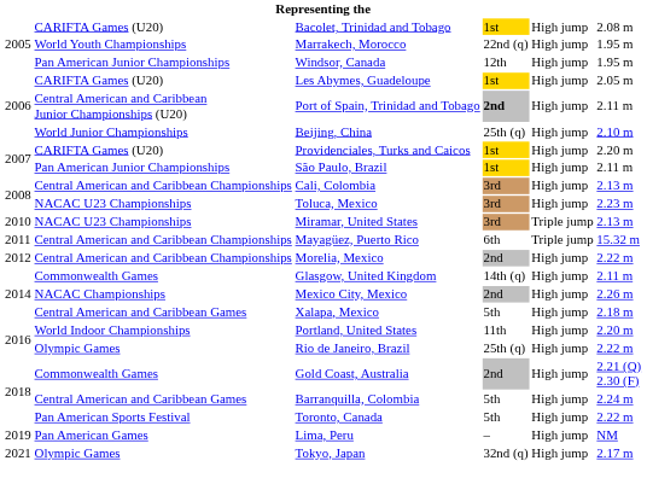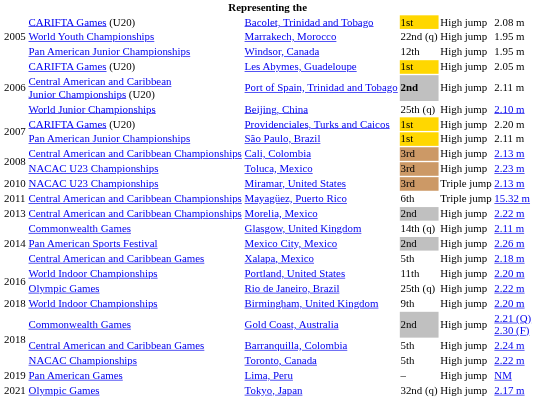 <table>
 <tr>
 <th colspan="6">Representing the </th>
 </tr>
 <tr>
 <td rowspan=3>2005</td>
 <td><a href='#'>CARIFTA Games</a> (U20)</td>
 <td><a href='#'>Bacolet, Trinidad and Tobago</a></td>
 <td bgcolor=gold>1st</td>
 <td>High jump</td>
 <td>2.08 m</td>
 </tr>
 <tr>
 <td><a href='#'>World Youth Championships</a></td>
 <td><a href='#'>Marrakech, Morocco</a></td>
 <td>22nd (q)</td>
 <td>High jump</td>
 <td>1.95 m</td>
 </tr>
 <tr>
 <td><a href='#'>Pan American Junior Championships</a></td>
 <td><a href='#'>Windsor, Canada</a></td>
 <td>12th</td>
 <td>High jump</td>
 <td>1.95 m</td>
 </tr>
 <tr>
 <td rowspan=3>2006</td>
 <td><a href='#'>CARIFTA Games</a> (U20)</td>
 <td><a href='#'>Les Abymes, Guadeloupe</a></td>
 <td bgcolor=gold>1st</td>
 <td>High jump</td>
 <td>2.05 m</td>
 </tr>
 <tr>
 <td><a href='#'>Central American and Caribbean<br>Junior Championships</a> (U20)</td>
 <td><a href='#'>Port of Spain, Trinidad and Tobago</a></td>
 <td bgcolor=silver><strong>2nd</strong></td>
 <td>High jump</td>
 <td>2.11 m</td>
 </tr>
 <tr>
 <td><a href='#'>World Junior Championships</a></td>
 <td><a href='#'>Beijing, China</a></td>
 <td>25th (q)</td>
 <td>High jump</td>
 <td><a href='#'>2.10 m</a></td>
 </tr>
 <tr>
 <td rowspan=2>2007</td>
 <td><a href='#'>CARIFTA Games</a> (U20)</td>
 <td><a href='#'>Providenciales, Turks and Caicos</a></td>
 <td bgcolor=gold>1st</td>
 <td>High jump</td>
 <td>2.20 m</td>
 </tr>
 <tr>
 <td><a href='#'>Pan American Junior Championships</a></td>
 <td><a href='#'>São Paulo, Brazil</a></td>
 <td bgcolor=gold>1st</td>
 <td>High jump</td>
 <td>2.11 m</td>
 </tr>
 <tr>
 <td rowspan=2>2008</td>
 <td><a href='#'>Central American and Caribbean Championships</a></td>
 <td><a href='#'>Cali, Colombia</a></td>
 <td bgcolor=cc9966>3rd</td>
 <td>High jump</td>
 <td><a href='#'>2.13 m</a></td>
 </tr>
 <tr>
 <td><a href='#'>NACAC U23 Championships</a></td>
 <td><a href='#'>Toluca, Mexico</a></td>
 <td bgcolor=cc9966>3rd</td>
 <td>High jump</td>
 <td><a href='#'>2.23 m</a></td>
 </tr>
 <tr>
 <td>2010</td>
 <td><a href='#'>NACAC U23 Championships</a></td>
 <td><a href='#'>Miramar, United States</a></td>
 <td bgcolor=cc9966>3rd</td>
 <td>Triple jump</td>
 <td><a href='#'>2.13 m</a></td>
 </tr>
 <tr>
 <td>2011</td>
 <td><a href='#'>Central American and Caribbean Championships</a></td>
 <td><a href='#'>Mayagüez, Puerto Rico</a></td>
 <td>6th</td>
 <td>Triple jump</td>
 <td><a href='#'>15.32 m</a></td>
 </tr>
 <tr>
-<td>2012</td>
+<td>2013</td>
 <td><a href='#'>Central American and Caribbean Championships</a></td>
 <td><a href='#'>Morelia, Mexico</a></td>
 <td bgcolor=silver>2nd</td>
 <td>High jump</td>
 <td><a href='#'>2.22 m</a></td>
 </tr>
 <tr>
 <td rowspan=3>2014</td>
 <td><a href='#'>Commonwealth Games</a></td>
 <td><a href='#'>Glasgow, United Kingdom</a></td>
 <td>14th (q)</td>
 <td>High jump</td>
 <td><a href='#'>2.11 m</a></td>
 </tr>
 <tr>
-<td><a href='#'>NACAC Championships</a></td>
+<td><a href='#'>Pan American Sports Festival</a></td>
 <td><a href='#'>Mexico City, Mexico</a></td>
 <td bgcolor=silver>2nd</td>
 <td>High jump</td>
 <td><a href='#'>2.26 m</a></td>
 </tr>
 <tr>
 <td><a href='#'>Central American and Caribbean Games</a></td>
 <td><a href='#'>Xalapa, Mexico</a></td>
 <td>5th</td>
 <td>High jump</td>
 <td><a href='#'>2.18 m</a></td>
 </tr>
 <tr>
 <td rowspan=2>2016</td>
 <td><a href='#'>World Indoor Championships</a></td>
 <td><a href='#'>Portland, United States</a></td>
 <td>11th</td>
 <td>High jump</td>
 <td><a href='#'>2.20 m</a></td>
 </tr>
 <tr>
 <td><a href='#'>Olympic Games</a></td>
 <td><a href='#'>Rio de Janeiro, Brazil</a></td>
 <td>25th (q)</td>
 <td>High jump</td>
 <td><a href='#'>2.22 m</a></td>
 </tr>
 <tr>
+<td>2018</td>
+<td><a href='#'>World Indoor Championships</a></td>
+<td><a href='#'>Birmingham, United Kingdom</a></td>
+<td>9th</td>
+<td>High jump</td>
+<td><a href='#'>2.20 m</a></td>
+</tr>
+<tr>
 <td rowspan=3>2018</td>
 <td><a href='#'>Commonwealth Games</a></td>
 <td><a href='#'>Gold Coast, Australia</a></td>
 <td bgcolor="silver">2nd</td>
 <td>High jump</td>
 <td><a href='#'>2.21 (Q)<br>2.30 (F)</a></td>
 </tr>
 <tr>
 <td><a href='#'>Central American and Caribbean Games</a></td>
 <td><a href='#'>Barranquilla, Colombia</a></td>
 <td>5th</td>
 <td>High jump</td>
 <td><a href='#'>2.24 m</a></td>
 </tr>
 <tr>
-<td><a href='#'>Pan American Sports Festival</a></td>
+<td><a href='#'>NACAC Championships</a></td>
 <td><a href='#'>Toronto, Canada</a></td>
 <td>5th</td>
 <td>High jump</td>
 <td><a href='#'>2.22 m</a></td>
 </tr>
 <tr>
 <td>2019</td>
 <td><a href='#'>Pan American Games</a></td>
 <td><a href='#'>Lima, Peru</a></td>
 <td>–</td>
 <td>High jump</td>
 <td><a href='#'>NM</a></td>
 </tr>
 <tr>
 <td>2021</td>
 <td><a href='#'>Olympic Games</a></td>
 <td><a href='#'>Tokyo, Japan</a></td>
 <td>32nd (q)</td>
 <td>High jump</td>
 <td><a href='#'>2.17 m</a></td>
 </tr>
 </table>
